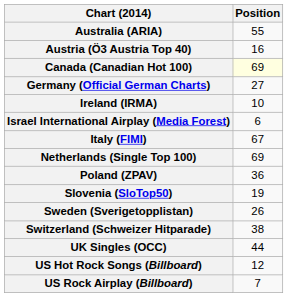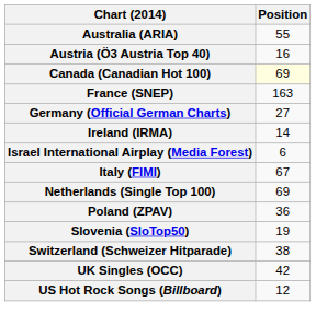 <table class="wikitable sortable plainrowheaders">
 <tr>
 <th>Chart (2014)</th>
 <th>Position</th>
 </tr>
 <tr>
 <th scope="row">Australia (ARIA)</th>
 <td style="text-align:center;">55</td>
 </tr>
 <tr>
 <th scope="row">Austria (Ö3 Austria Top 40)</th>
 <td style="text-align:center;">16</td>
 </tr>
 <tr>
 <th scope="row">Canada (Canadian Hot 100)</th>
 <td style="background: lightyellow; text-align:center;">69</td>
 </tr>
 <tr>
+<th scope="row">France (SNEP)</th>
+<td style="text-align:center;">163</td>
+</tr>
+<tr>
 <th scope="row">Germany (<a href='#'>Official German Charts</a>)</th>
 <td style="text-align:center;">27</td>
 </tr>
 <tr>
 <th scope="row">Ireland (IRMA)</th>
-<td align="center">10</td>
+<td align="center">14</td>
 </tr>
 <tr>
 <th scope="row">Israel International Airplay (<a href='#'>Media Forest</a>)</th>
 <td style="text-align:center;">6</td>
 </tr>
 <tr>
 <th scope="row">Italy (<a href='#'>FIMI</a>)</th>
 <td style="text-align:center;">67</td>
 </tr>
 <tr>
 <th scope="row">Netherlands (Single Top 100)</th>
 <td style="text-align:center;">69</td>
 </tr>
 <tr>
 <th scope="row">Poland (ZPAV)</th>
 <td style="text-align:center;">36</td>
 </tr>
 <tr>
 <th scope="row">Slovenia (<a href='#'>SloTop50</a>)</th>
 <td align=center>19</td>
 </tr>
 <tr>
-<th scope="row">Sweden (Sverigetopplistan)</th>
-<td style="text-align:center;">26</td>
-</tr>
-<tr>
 <th scope="row">Switzerland (Schweizer Hitparade)</th>
 <td style="text-align:center;">38</td>
 </tr>
 <tr>
 <th scope="row">UK Singles (OCC)</th>
-<td style="text-align:center;">44</td>
+<td style="text-align:center;">42</td>
 </tr>
 <tr>
 <th scope="row">US Hot Rock Songs (<em>Billboard</em>)</th>
 <td style="text-align:center;">12</td>
 </tr>
-<tr>
-<th scope="row">US Rock Airplay (<em>Billboard</em>)</th>
-<td style="text-align:center;">7</td>
-</tr>
 </table>
